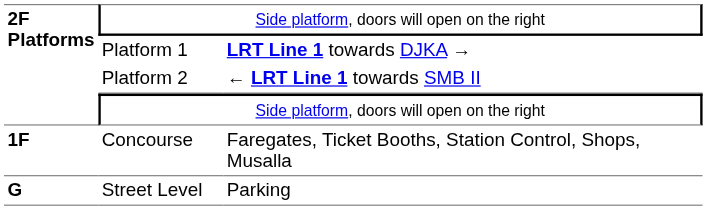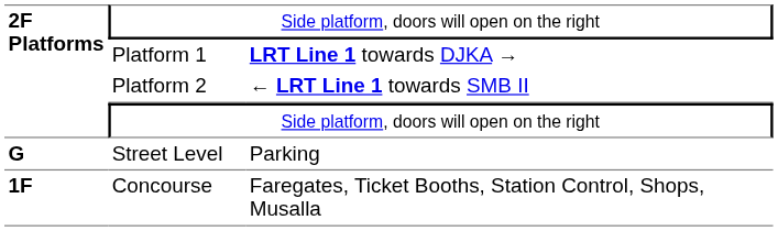 <table table border=0 cellspacing=0 cellpadding=3>
 <tr>
 <td style="border-top:solid 1px gray;border-bottom:solid 1px gray;" rowspan=4 valign=top><strong>2F<br>Platforms</strong></td>
 <td style="border-top:solid 1px gray;border-right:solid 2px black;border-left:solid 2px black;border-bottom:solid 2px black;text-align:center;" colspan=2><small><a href='#'>Side platform</a>, doors will open on the right</small></td>
 </tr>
 <tr>
 <td>Platform 1</td>
 <td> <a href='#'><strong>LRT Line 1</strong></a> towards <a href='#'>DJKA</a> →</td>
 </tr>
 <tr>
 <td style="border-bottom:solid 1px gray;">Platform 2</td>
 <td style="border-bottom:solid 1px gray;">←  <a href='#'><strong>LRT Line 1</strong></a> towards <a href='#'>SMB II</a></td>
 </tr>
 <tr>
 <td style="border-top:solid 2px black;border-right:solid 2px black;border-left:solid 2px black;border-bottom:solid 1px gray;text-align:center;" colspan=2><small><a href='#'>Side platform</a>, doors will open on the right</small></td>
 </tr>
 <tr>
+<td style="border-bottom:solid 1px gray;" width=50 valign=top><strong>G</strong></td>
+<td style="border-bottom:solid 1px gray;" width=100 valign=top>Street Level</td>
+<td style="border-bottom:solid 1px gray;" width=100 valign=top>Parking</td>
+</tr>
+<tr>
 <td style="border-bottom:solid 1px gray;" width=50 valign=top><strong>1F</strong></td>
 <td style="border-bottom:solid 1px gray;" width=100 valign=top>Concourse</td>
 <td style="border-bottom:solid 1px gray;" width=400 valign=top>Faregates, Ticket Booths, Station Control, Shops, Musalla</td>
 </tr>
-<tr>
-<td style="border-bottom:solid 1px gray;" width=50 valign=top><strong>G</strong></td>
-<td style="border-bottom:solid 1px gray;" width=100 valign=top>Street Level</td>
-<td style="border-bottom:solid 1px gray;" width=100 valign=top>Parking</td>
-</tr>
 </table>
